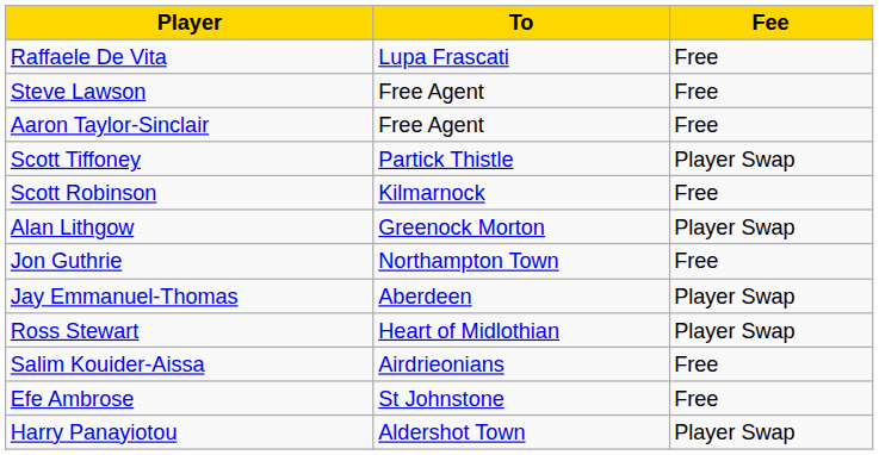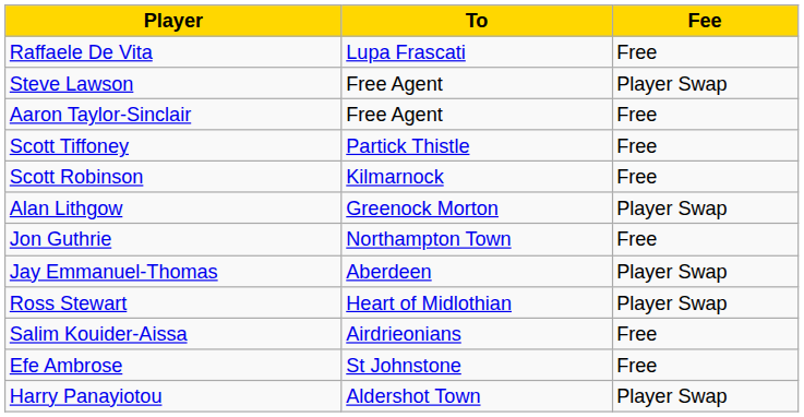 <table class="wikitable" style="text-align:left; font-size:95%;width:98%;">
 <tr>
 <th style="background:gold; color:black;">Player</th>
 <th style="background:gold; color:black;">To</th>
 <th style="background:gold; color:black;">Fee</th>
 </tr>
 <tr>
 <td> <a href='#'>Raffaele De Vita</a></td>
 <td> <a href='#'>Lupa Frascati</a></td>
 <td>Free</td>
 </tr>
 <tr>
 <td> <a href='#'>Steve Lawson</a></td>
 <td>Free Agent</td>
-<td>Free</td>
+<td>Player Swap</td>
 </tr>
 <tr>
 <td> <a href='#'>Aaron Taylor-Sinclair</a></td>
 <td>Free Agent</td>
 <td>Free</td>
 </tr>
 <tr>
 <td> <a href='#'>Scott Tiffoney</a></td>
 <td> <a href='#'>Partick Thistle</a></td>
-<td>Player Swap</td>
+<td>Free</td>
 </tr>
 <tr>
 <td> <a href='#'>Scott Robinson</a></td>
 <td> <a href='#'>Kilmarnock</a></td>
 <td>Free</td>
 </tr>
 <tr>
 <td> <a href='#'>Alan Lithgow</a></td>
 <td> <a href='#'>Greenock Morton</a></td>
 <td>Player Swap</td>
 </tr>
 <tr>
 <td> <a href='#'>Jon Guthrie</a></td>
 <td> <a href='#'>Northampton Town</a></td>
 <td>Free</td>
 </tr>
 <tr>
 <td> <a href='#'>Jay Emmanuel-Thomas</a></td>
 <td> <a href='#'>Aberdeen</a></td>
 <td>Player Swap</td>
 </tr>
 <tr>
 <td> <a href='#'>Ross Stewart</a></td>
 <td> <a href='#'>Heart of Midlothian</a></td>
 <td>Player Swap</td>
 </tr>
 <tr>
 <td> <a href='#'>Salim Kouider-Aissa</a></td>
 <td> <a href='#'>Airdrieonians</a></td>
 <td>Free</td>
 </tr>
 <tr>
 <td> <a href='#'>Efe Ambrose</a></td>
 <td> <a href='#'>St Johnstone</a></td>
 <td>Free</td>
 </tr>
 <tr>
 <td> <a href='#'>Harry Panayiotou</a></td>
 <td> <a href='#'>Aldershot Town</a></td>
 <td>Player Swap</td>
 </tr>
 </table>
